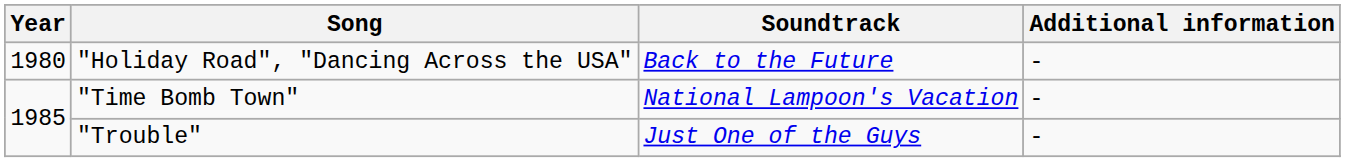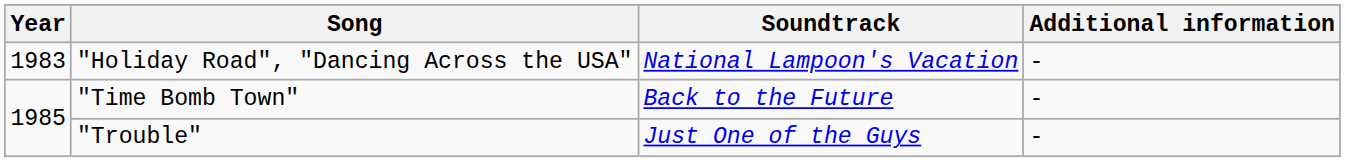 <table class="wikitable">
 <tr>
 <th>Year</th>
 <th>Song</th>
 <th>Soundtrack</th>
 <th>Additional information</th>
 </tr>
 <tr>
-<td>1980</td>
+<td>1983</td>
 <td>"Holiday Road", "Dancing Across the USA"</td>
-<td><em><a href='#'>Back to the Future</a></em></td>
+<td><em><a href='#'>National Lampoon's Vacation</a></em></td>
 <td>-</td>
 </tr>
 <tr>
 <td rowspan="2">1985</td>
 <td>"Time Bomb Town"</td>
-<td><em><a href='#'>National Lampoon's Vacation</a></em></td>
+<td><em><a href='#'>Back to the Future</a></em></td>
 <td>-</td>
 </tr>
 <tr>
 <td>"Trouble"</td>
 <td><em><a href='#'>Just One of the Guys</a></em></td>
 <td>-</td>
 </tr>
 </table>
